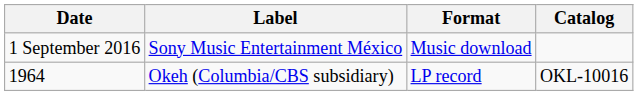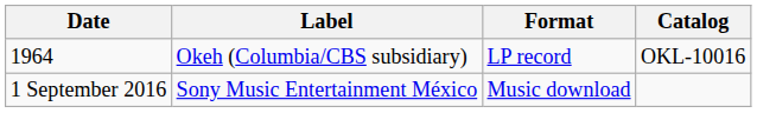 <table class="wikitable">
 <tr>
 <th>Date</th>
 <th>Label</th>
 <th>Format</th>
 <th>Catalog</th>
 </tr>
 <tr>
+<td>1964</td>
+<td><a href='#'>Okeh</a> (<a href='#'>Columbia/CBS</a> subsidiary)</td>
+<td><a href='#'>LP record</a></td>
+<td>OKL-10016</td>
+</tr>
+<tr>
 <td>1 September 2016</td>
 <td><a href='#'>Sony Music Entertainment México</a></td>
 <td><a href='#'>Music download</a></td>
 <td></td>
 </tr>
-<tr>
-<td>1964</td>
-<td><a href='#'>Okeh</a> (<a href='#'>Columbia/CBS</a> subsidiary)</td>
-<td><a href='#'>LP record</a></td>
-<td>OKL-10016</td>
-</tr>
 </table>
